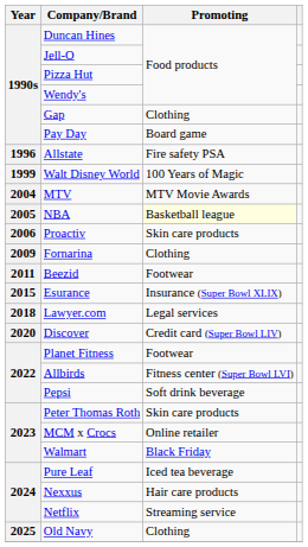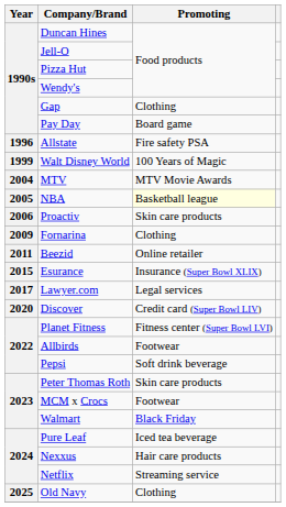 <table class="wikitable plainrowheaders" style="text-align: margin;">
 <tr>
 <th scope="col">Year</th>
 <th scope="col">Company/Brand</th>
 <th scope="col">Promoting</th>
 <th scope="col" class="unsortable"></th>
 </tr>
 <tr>
 <th scope="row" rowspan="6">1990s</th>
 <td><a href='#'>Duncan Hines</a></td>
 <td rowspan="4">Food products</td>
 <td></td>
 </tr>
 <tr>
 <td><a href='#'>Jell-O</a></td>
 <td></td>
 </tr>
 <tr>
 <td><a href='#'>Pizza Hut</a></td>
 <td></td>
 </tr>
 <tr>
 <td><a href='#'>Wendy's</a></td>
 <td></td>
 </tr>
 <tr>
 <td><a href='#'>Gap</a></td>
 <td>Clothing</td>
 <td></td>
 </tr>
 <tr>
 <td><a href='#'>Pay Day</a></td>
 <td>Board game</td>
 <td></td>
 </tr>
 <tr>
 <th scope="row">1996</th>
 <td><a href='#'>Allstate</a></td>
 <td>Fire safety PSA</td>
 <td></td>
 </tr>
 <tr>
 <th scope="row">1999</th>
 <td><a href='#'>Walt Disney World</a></td>
 <td>100 Years of Magic</td>
 <td></td>
 </tr>
 <tr>
 <th scope="row">2004</th>
 <td><a href='#'>MTV</a></td>
 <td>MTV Movie Awards</td>
 <td></td>
 </tr>
 <tr>
 <th scope="row">2005</th>
 <td><a href='#'>NBA</a></td>
 <td style="background: lightyellow;">Basketball league</td>
 <td></td>
 </tr>
 <tr>
 <th scope="row">2006</th>
 <td><a href='#'>Proactiv</a></td>
 <td>Skin care products</td>
 <td></td>
 </tr>
 <tr>
 <th scope="row">2009</th>
 <td><a href='#'>Fornarina</a></td>
 <td>Clothing</td>
 <td></td>
 </tr>
 <tr>
 <th scope="row">2011</th>
 <td><a href='#'>Beezid</a></td>
-<td>Footwear</td>
+<td>Online retailer</td>
 <td></td>
 </tr>
 <tr>
 <th scope="row">2015</th>
 <td><a href='#'>Esurance</a></td>
 <td>Insurance <small>(<a href='#'>Super Bowl XLIX</a>)</small></td>
 <td></td>
 </tr>
 <tr>
-<th scope="row">2018</th>
+<th scope="row">2017</th>
 <td><a href='#'>Lawyer.com</a></td>
 <td>Legal services</td>
 <td></td>
 </tr>
 <tr>
 <th scope="row">2020</th>
 <td><a href='#'>Discover</a></td>
 <td>Credit card <small>(<a href='#'>Super Bowl LIV</a>)</small></td>
 <td></td>
 </tr>
 <tr>
 <th scope="row" rowspan="3">2022</th>
 <td><a href='#'>Planet Fitness</a></td>
-<td>Footwear</td>
+<td>Fitness center <small>(<a href='#'>Super Bowl LVI</a>)</small></td>
 <td></td>
 </tr>
 <tr>
 <td><a href='#'>Allbirds</a></td>
-<td>Fitness center <small>(<a href='#'>Super Bowl LVI</a>)</small></td>
+<td>Footwear</td>
 <td></td>
 </tr>
 <tr>
 <td><a href='#'>Pepsi</a></td>
 <td>Soft drink beverage</td>
 <td></td>
 </tr>
 <tr>
 <th scope="row" rowspan="3">2023</th>
 <td><a href='#'>Peter Thomas Roth</a></td>
 <td>Skin care products</td>
 <td></td>
 </tr>
 <tr>
 <td><a href='#'>MCM</a> x <a href='#'>Crocs</a></td>
-<td>Online retailer</td>
+<td>Footwear</td>
 <td></td>
 </tr>
 <tr>
 <td><a href='#'>Walmart</a></td>
 <td><a href='#'>Black Friday</a></td>
 <td></td>
 </tr>
 <tr>
 <th scope="row" rowspan="3">2024</th>
 <td><a href='#'>Pure Leaf</a></td>
 <td>Iced tea beverage</td>
 <td></td>
 </tr>
 <tr>
 <td><a href='#'>Nexxus</a></td>
 <td>Hair care products</td>
 <td></td>
 </tr>
 <tr>
 <td><a href='#'>Netflix</a></td>
 <td>Streaming service</td>
 <td></td>
 </tr>
 <tr>
 <th scope="row">2025</th>
 <td><a href='#'>Old Navy</a></td>
 <td>Clothing</td>
 <td></td>
 </tr>
 <tr>
 </tr>
 </table>
